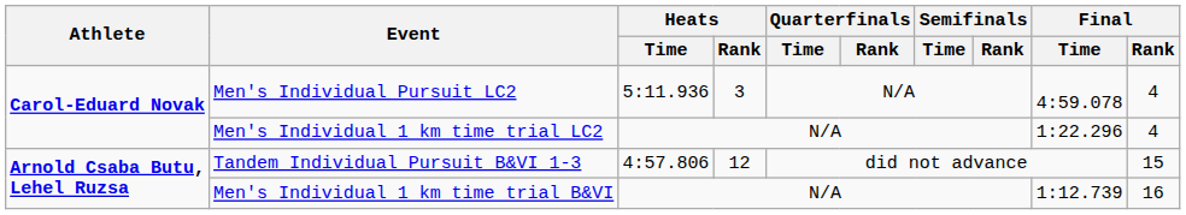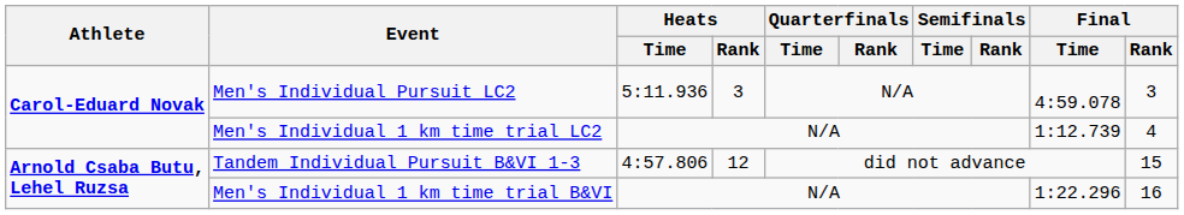 <table class=wikitable style="font-size:90%">
 <tr>
 <th rowspan="2">Athlete</th>
 <th rowspan="2">Event</th>
 <th colspan="2">Heats</th>
 <th colspan="2">Quarterfinals</th>
 <th colspan="2">Semifinals</th>
 <th colspan="2">Final</th>
 </tr>
 <tr>
 <th>Time</th>
 <th>Rank</th>
 <th>Time</th>
 <th>Rank</th>
 <th>Time</th>
 <th>Rank</th>
 <th>Time</th>
 <th>Rank</th>
 </tr>
 <tr>
 <td rowspan="2"><strong><a href='#'>Carol-Eduard Novak</a></strong></td>
 <td><a href='#'>Men's Individual Pursuit LC2</a></td>
 <td align="center">5:11.936</td>
 <td align="center">3</td>
 <td align="center" colspan="4">N/A</td>
 <td align="center"><br> 4:59.078</td>
-<td align="center">4</td>
+<td align="center">3</td>
 </tr>
 <tr>
 <td><a href='#'>Men's Individual 1 km time trial LC2</a></td>
 <td align="center" colspan="6">N/A</td>
-<td align="center">1:22.296</td>
+<td align="center">1:12.739</td>
 <td align="center">4</td>
 </tr>
 <tr>
 <td rowspan="2"><strong><a href='#'>Arnold Csaba Butu</a>,<br><a href='#'>Lehel Ruzsa</a></strong></td>
 <td><a href='#'>Tandem Individual Pursuit  B&VI 1-3</a></td>
 <td align="center">4:57.806</td>
 <td align="center">12</td>
 <td align="center" colspan="5">did not advance</td>
 <td align="center">15</td>
 </tr>
 <tr>
 <td><a href='#'>Men's Individual 1 km time trial B&VI</a></td>
 <td align="center" colspan="6">N/A</td>
-<td align="center">1:12.739</td>
+<td align="center">1:22.296</td>
 <td align="center">16</td>
 </tr>
 </table>
